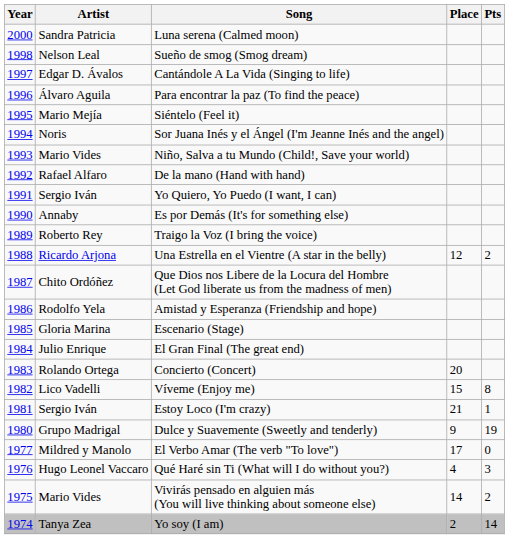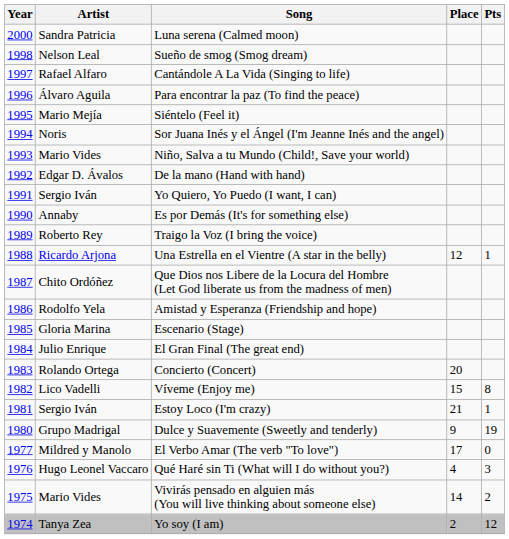 <table class="sortable wikitable">
 <tr>
 <th>Year</th>
 <th>Artist</th>
 <th>Song</th>
 <th>Place</th>
 <th>Pts</th>
 </tr>
 <tr>
 <td><a href='#'>2000</a></td>
 <td>Sandra Patricia</td>
 <td>Luna serena (Calmed moon)</td>
 <td></td>
 <td></td>
 </tr>
 <tr>
 <td><a href='#'>1998</a></td>
 <td>Nelson Leal</td>
 <td>Sueño de smog (Smog dream)</td>
 <td></td>
 <td></td>
 </tr>
 <tr>
 <td><a href='#'>1997</a></td>
-<td>Edgar D. Ávalos</td>
+<td>Rafael Alfaro</td>
 <td>Cantándole A La Vida (Singing to life)</td>
 <td></td>
 <td></td>
 </tr>
 <tr>
 <td><a href='#'>1996</a></td>
 <td>Álvaro Aguila</td>
 <td>Para encontrar la paz (To find the peace)</td>
 <td></td>
 <td></td>
 </tr>
 <tr>
 <td><a href='#'>1995</a></td>
 <td>Mario Mejía</td>
 <td>Siéntelo (Feel it)</td>
 <td></td>
 <td></td>
 </tr>
 <tr>
 <td><a href='#'>1994</a></td>
 <td>Noris</td>
 <td>Sor Juana Inés y el Ángel (I'm Jeanne Inés and the angel)</td>
 <td></td>
 <td></td>
 </tr>
 <tr>
 <td><a href='#'>1993</a></td>
 <td>Mario Vides</td>
 <td>Niño, Salva a tu Mundo (Child!, Save your world)</td>
 <td></td>
 <td></td>
 </tr>
 <tr>
 <td><a href='#'>1992</a></td>
-<td>Rafael Alfaro</td>
+<td>Edgar D. Ávalos</td>
 <td>De la mano (Hand with hand)</td>
 <td></td>
 <td></td>
 </tr>
 <tr>
 <td><a href='#'>1991</a></td>
 <td>Sergio Iván</td>
 <td>Yo Quiero, Yo Puedo (I want, I can)</td>
 <td></td>
 <td></td>
 </tr>
 <tr>
 <td><a href='#'>1990</a></td>
 <td>Annaby</td>
 <td>Es por Demás (It's for something else)</td>
 <td></td>
 <td></td>
 </tr>
 <tr>
 <td><a href='#'>1989</a></td>
 <td>Roberto Rey</td>
 <td>Traigo la Voz (I bring the voice)</td>
 <td></td>
 <td></td>
 </tr>
 <tr>
 <td><a href='#'>1988</a></td>
 <td><a href='#'>Ricardo Arjona</a></td>
 <td>Una Estrella en el Vientre (A star in the belly)</td>
 <td>12</td>
-<td>2</td>
+<td>1</td>
 </tr>
 <tr>
 <td><a href='#'>1987</a></td>
 <td>Chito Ordóñez</td>
 <td>Que Dios nos Libere de la Locura del Hombre<br>(Let God liberate us from the madness of men)</td>
 <td></td>
 <td></td>
 </tr>
 <tr>
 <td><a href='#'>1986</a></td>
 <td>Rodolfo Yela</td>
 <td>Amistad y Esperanza (Friendship and hope)</td>
 <td></td>
 <td></td>
 </tr>
 <tr>
 <td><a href='#'>1985</a></td>
 <td>Gloria Marina</td>
 <td>Escenario (Stage)</td>
 <td></td>
 <td></td>
 </tr>
 <tr>
 <td><a href='#'>1984</a></td>
 <td>Julio Enrique</td>
 <td>El Gran Final (The great end)</td>
 <td></td>
 <td></td>
 </tr>
 <tr>
 <td><a href='#'>1983</a></td>
 <td>Rolando Ortega</td>
 <td>Concierto (Concert)</td>
 <td>20</td>
 <td></td>
 </tr>
 <tr>
 <td><a href='#'>1982</a></td>
 <td>Lico Vadelli</td>
 <td>Víveme (Enjoy me)</td>
 <td>15</td>
 <td>8</td>
 </tr>
 <tr>
 <td><a href='#'>1981</a></td>
 <td>Sergio Iván</td>
 <td>Estoy Loco (I'm crazy)</td>
 <td>21</td>
 <td>1</td>
 </tr>
 <tr>
 <td><a href='#'>1980</a></td>
 <td>Grupo Madrigal</td>
 <td>Dulce y Suavemente (Sweetly and tenderly)</td>
 <td>9</td>
 <td>19</td>
 </tr>
 <tr>
 <td><a href='#'>1977</a></td>
 <td>Mildred y Manolo</td>
 <td>El Verbo Amar (The verb "To love")</td>
 <td>17</td>
 <td>0</td>
 </tr>
 <tr>
 <td><a href='#'>1976</a></td>
 <td>Hugo Leonel Vaccaro</td>
 <td>Qué Haré sin Ti (What will I do without you?)</td>
 <td>4</td>
 <td>3</td>
 </tr>
 <tr>
 <td><a href='#'>1975</a></td>
 <td>Mario Vides</td>
 <td>Vivirás pensado en alguien más<br>(You will live thinking about someone else)</td>
 <td>14</td>
 <td>2</td>
 </tr>
 <tr bgcolor="silver">
 <td><a href='#'>1974</a></td>
 <td>Tanya Zea</td>
 <td>Yo soy (I am)</td>
 <td>2</td>
-<td>14</td>
+<td>12</td>
 </tr>
 </table>
